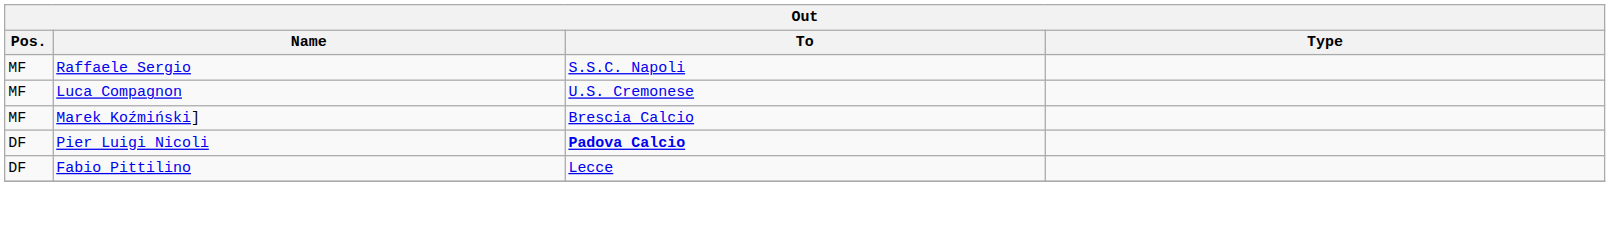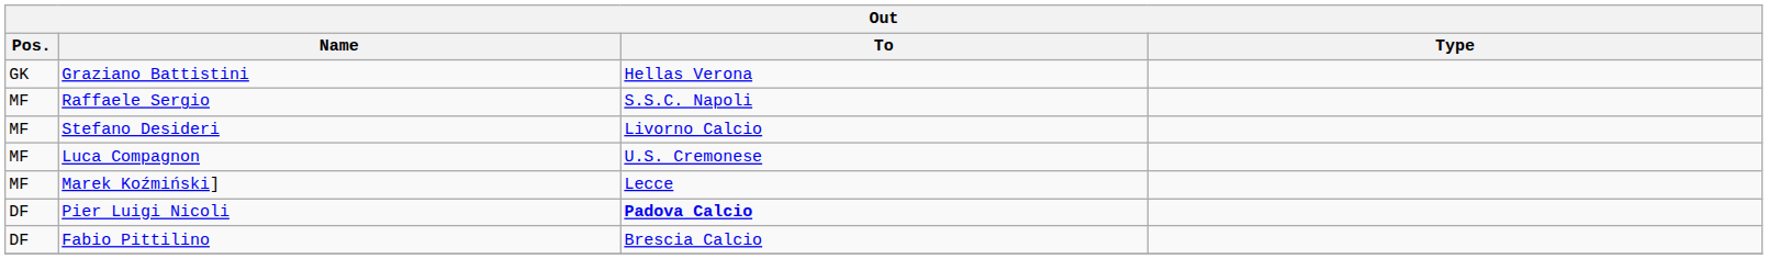 <table class="wikitable" style="font-size:90%;width:99%;">
 <tr>
 <th colspan="4">Out</th>
 </tr>
 <tr>
 <th width=3%>Pos.</th>
 <th width=32%>Name</th>
 <th width=30%>To</th>
 <th width=35%>Type</th>
 </tr>
 <tr>
+<td>GK</td>
+<td><a href='#'>Graziano Battistini</a></td>
+<td><a href='#'>Hellas Verona</a></td>
+<td></td>
+</tr>
+<tr>
 <td>MF</td>
 <td><a href='#'>Raffaele Sergio</a></td>
 <td><a href='#'>S.S.C. Napoli</a></td>
+<td></td>
+</tr>
+<tr>
+<td>MF</td>
+<td><a href='#'>Stefano Desideri</a></td>
+<td><a href='#'>Livorno Calcio</a></td>
 <td></td>
 </tr>
 <tr>
 <td>MF</td>
 <td><a href='#'>Luca Compagnon</a></td>
 <td><a href='#'>U.S. Cremonese</a></td>
 <td></td>
 </tr>
 <tr>
 <td>MF</td>
 <td><a href='#'>Marek Koźmiński</a>]</td>
-<td><a href='#'>Brescia Calcio</a></td>
+<td><a href='#'>Lecce</a></td>
 <td></td>
 </tr>
 <tr>
 <td>DF</td>
 <td><a href='#'>Pier Luigi Nicoli</a></td>
 <td><strong><a href='#'>Padova Calcio</a></strong></td>
 <td></td>
 </tr>
 <tr>
 <td>DF</td>
 <td><a href='#'>Fabio Pittilino</a></td>
-<td><a href='#'>Lecce</a></td>
+<td><a href='#'>Brescia Calcio</a></td>
 <td></td>
 </tr>
 <tr>
 </tr>
 </table>
